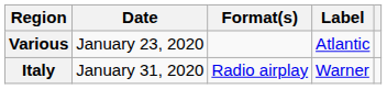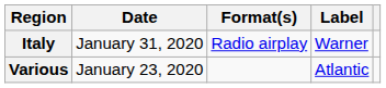 <table class="wikitable plainrowheaders">
 <tr>
 <th scope="col">Region</th>
 <th scope="col">Date</th>
 <th scope="col">Format(s)</th>
 <th scope="col">Label</th>
 <th scope="col"></th>
 </tr>
 <tr>
+<th scope="row">Italy</th>
+<td>January 31, 2020</td>
+<td><a href='#'>Radio airplay</a></td>
+<td><a href='#'>Warner</a></td>
+<td style="text-align:center;"></td>
+</tr>
+<tr>
 <th scope="row">Various</th>
 <td>January 23, 2020</td>
 <td></td>
 <td><a href='#'>Atlantic</a></td>
 <td style="text-align:center;"></td>
 </tr>
-<tr>
-<th scope="row">Italy</th>
-<td>January 31, 2020</td>
-<td><a href='#'>Radio airplay</a></td>
-<td><a href='#'>Warner</a></td>
-<td style="text-align:center;"></td>
-</tr>
 </table>
